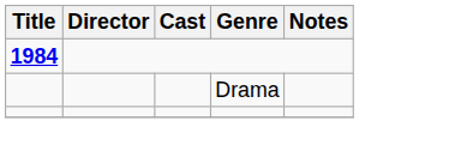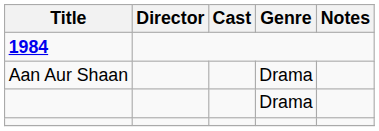 <table class="wikitable">
 <tr>
 <th>Title</th>
 <th>Director</th>
 <th>Cast</th>
 <th>Genre</th>
 <th>Notes</th>
 </tr>
 <tr>
 <td><strong><a href='#'>1984</a></strong></td>
+</tr>
+<tr>
+<td>Aan Aur Shaan</td>
+<td></td>
+<td></td>
+<td>Drama</td>
+<td></td>
 </tr>
 <tr>
 <td></td>
 <td></td>
 <td></td>
 <td>Drama</td>
 <td></td>
 </tr>
 <tr>
 <td></td>
 <td></td>
 <td></td>
 <td></td>
 <td></td>
 </tr>
 <tr>
 </tr>
 </table>
